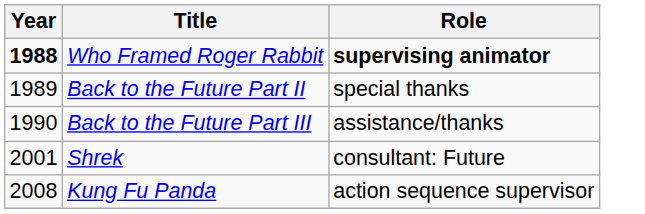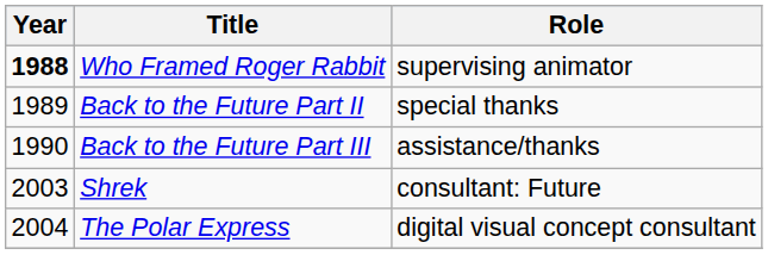 <table class="wikitable">
 <tr style="background:#b0c4de; text-align:center;">
 <th>Year</th>
 <th>Title</th>
 <th>Role</th>
 </tr>
 <tr>
 <td><strong>1988</strong></td>
 <td><em><a href='#'>Who Framed Roger Rabbit</a></em></td>
-<td><strong>supervising animator</strong></td>
+<td>supervising animator</td>
 </tr>
 <tr>
 <td>1989</td>
 <td><em><a href='#'>Back to the Future Part II</a></em></td>
 <td>special thanks</td>
 </tr>
 <tr>
 <td>1990</td>
 <td><em><a href='#'>Back to the Future Part III</a></em></td>
 <td>assistance/thanks</td>
 </tr>
 <tr>
-<td>2001</td>
+<td>2003</td>
 <td><em><a href='#'>Shrek</a></em></td>
 <td>consultant: Future</td>
 </tr>
 <tr>
-<td>2008</td>
-<td><em><a href='#'>Kung Fu Panda</a></em></td>
-<td>action sequence supervisor</td>
+<td>2004</td>
+<td><em><a href='#'>The Polar Express</a></em></td>
+<td>digital visual concept consultant</td>
 </tr>
 <tr>
 </tr>
 </table>
